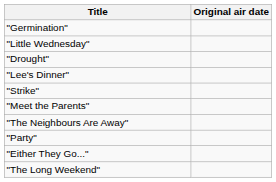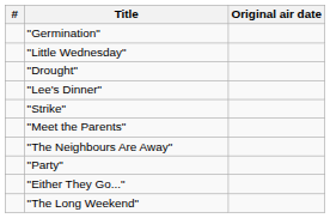 <table class="wikitable">
 <tr>
+<th style="width:6%">#</th>
 <th>Title</th>
 <th style="width:30%">Original air date</th>
 </tr>
 <tr>
+<td></td>
 <td>"Germination"</td>
 <td></td>
 </tr>
 <tr>
+<td></td>
 <td>"Little Wednesday"</td>
 <td></td>
 </tr>
 <tr>
+<td></td>
 <td>"Drought"</td>
 <td></td>
 </tr>
 <tr>
+<td></td>
 <td>"Lee's Dinner"</td>
 <td></td>
 </tr>
 <tr>
+<td></td>
 <td>"Strike"</td>
 <td></td>
 </tr>
 <tr>
+<td></td>
 <td>"Meet the Parents"</td>
 <td></td>
 </tr>
 <tr>
+<td></td>
 <td>"The Neighbours Are Away"</td>
 <td></td>
 </tr>
 <tr>
+<td></td>
 <td>"Party"</td>
 <td></td>
 </tr>
 <tr>
+<td></td>
 <td>"Either They Go..."</td>
 <td></td>
 </tr>
 <tr>
+<td></td>
 <td>"The Long Weekend"</td>
 <td></td>
 </tr>
 </table>
